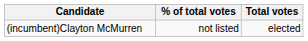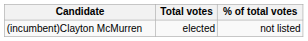 <table class="wikitable" width="475">
 <tr>
 <th align="left">Candidate</th>
+<th align="right">Total votes</th>
 <th align="right">% of total votes</th>
-<th align="right">Total votes</th>
 </tr>
 <tr>
 <td align="left">(incumbent)Clayton McMurren</td>
+<td align="right">elected</td>
 <td align="right">not listed</td>
-<td align="right">elected</td>
 </tr>
 </table>
